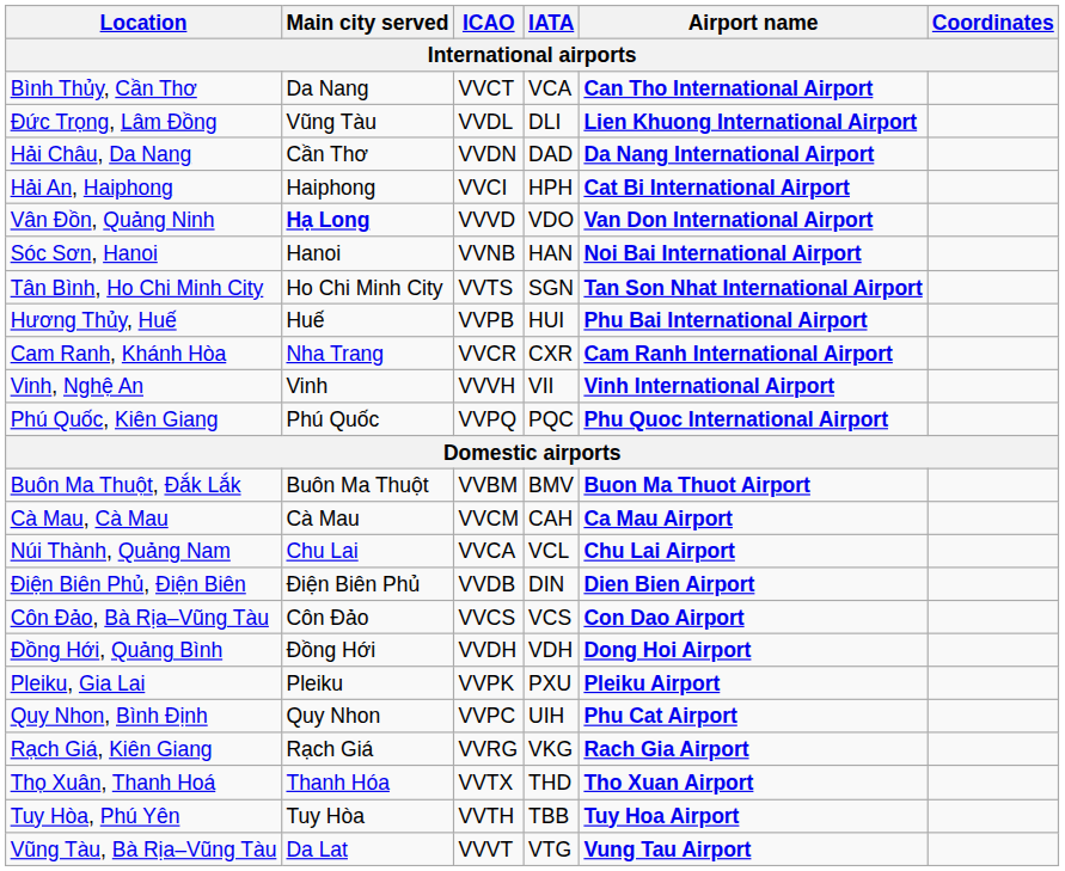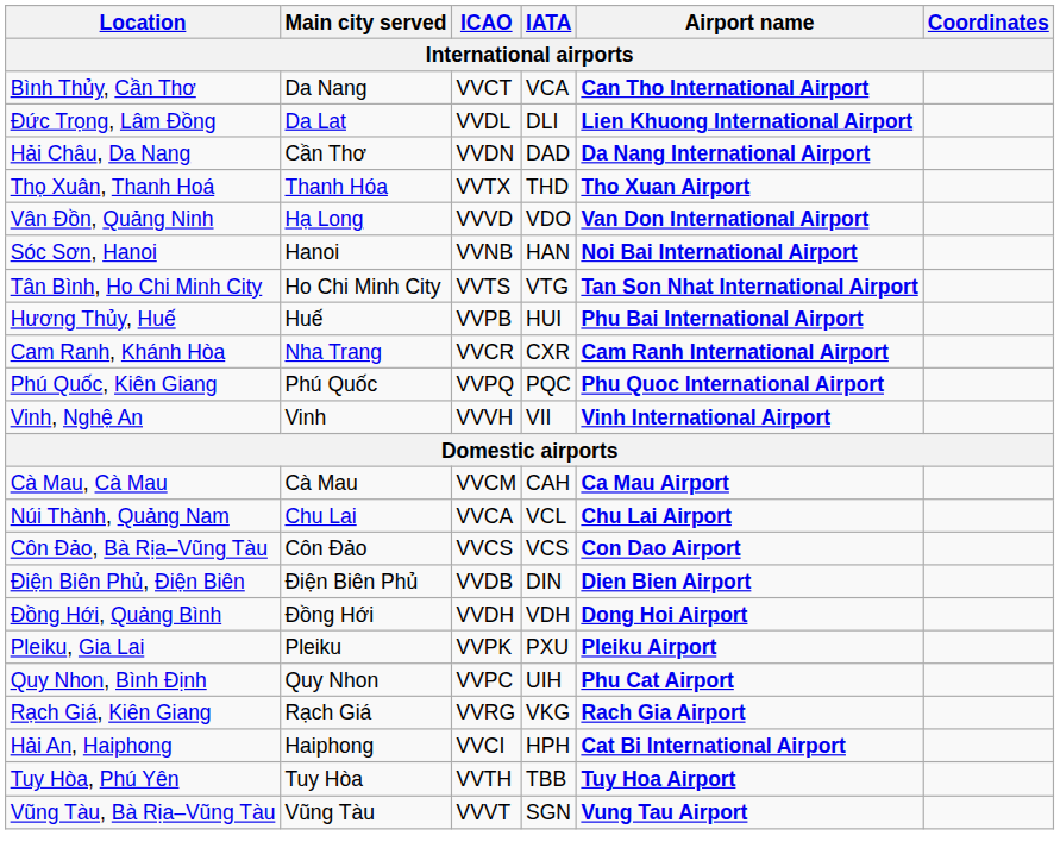 <table class="wikitable sortable" style="font-size:95%;">
 <tr>
 <th><a href='#'>Location</a></th>
 <th>Main city served</th>
 <th><a href='#'>ICAO</a></th>
 <th><a href='#'>IATA</a></th>
 <th>Airport name</th>
 <th><a href='#'>Coordinates</a></th>
 </tr>
 <tr>
 <th colspan="6">International airports</th>
 </tr>
 <tr>
 <td><a href='#'>Bình Thủy</a>, <a href='#'>Cần Thơ</a></td>
 <td>Da Nang</td>
 <td>VVCT</td>
 <td>VCA</td>
 <td><strong><a href='#'>Can Tho International Airport</a></strong></td>
 <td></td>
 </tr>
 <tr>
 <td><a href='#'>Đức Trọng</a>, <a href='#'>Lâm Đồng</a></td>
-<td>Vũng Tàu</td>
+<td><a href='#'>Da Lat</a></td>
 <td>VVDL</td>
 <td>DLI</td>
 <td><strong><a href='#'>Lien Khuong International Airport</a></strong></td>
 <td></td>
 </tr>
 <tr>
 <td><a href='#'>Hải Châu</a>, <a href='#'>Da Nang</a></td>
 <td>Cần Thơ</td>
 <td>VVDN</td>
 <td>DAD</td>
 <td><strong><a href='#'>Da Nang International Airport</a></strong></td>
 <td></td>
 </tr>
 <tr>
-<td><a href='#'>Hải An</a>, <a href='#'>Haiphong</a></td>
-<td>Haiphong</td>
-<td>VVCI</td>
-<td>HPH</td>
-<td><strong><a href='#'>Cat Bi International Airport</a></strong></td>
+<td><a href='#'>Thọ Xuân</a>, <a href='#'>Thanh Hoá</a></td>
+<td><a href='#'>Thanh Hóa</a></td>
+<td>VVTX</td>
+<td>THD</td>
+<td><strong><a href='#'>Tho Xuan Airport</a></strong></td>
 <td></td>
 </tr>
 <tr>
 <td><a href='#'>Vân Đồn</a>, <a href='#'>Quảng Ninh</a></td>
-<td><strong><a href='#'>Hạ Long</a></strong></td>
+<td><a href='#'>Hạ Long</a></td>
 <td>VVVD</td>
 <td>VDO</td>
 <td><strong><a href='#'>Van Don International Airport</a></strong></td>
 <td {{nowrap></td>
 </tr>
 <tr>
 <td><a href='#'>Sóc Sơn</a>, <a href='#'>Hanoi</a></td>
 <td>Hanoi</td>
 <td>VVNB</td>
 <td>HAN</td>
 <td><strong><a href='#'>Noi Bai International Airport</a></strong></td>
 <td></td>
 </tr>
 <tr>
 <td><a href='#'>Tân Bình</a>, <a href='#'>Ho Chi Minh City</a></td>
 <td>Ho Chi Minh City</td>
 <td>VVTS</td>
-<td>SGN</td>
+<td>VTG</td>
 <td><strong><a href='#'>Tan Son Nhat International Airport</a></strong></td>
 <td></td>
 </tr>
 <tr>
 <td><a href='#'>Hương Thủy</a>, <a href='#'>Huế</a></td>
 <td>Huế</td>
 <td>VVPB</td>
 <td>HUI</td>
 <td><strong><a href='#'>Phu Bai International Airport</a></strong></td>
 <td></td>
 </tr>
 <tr>
 <td><a href='#'>Cam Ranh</a>, <a href='#'>Khánh Hòa</a></td>
 <td><a href='#'>Nha Trang</a></td>
 <td>VVCR</td>
 <td>CXR</td>
 <td><strong><a href='#'>Cam Ranh International Airport</a></strong></td>
 <td></td>
 </tr>
 <tr>
+<td><a href='#'>Phú Quốc</a>, <a href='#'>Kiên Giang</a></td>
+<td>Phú Quốc</td>
+<td>VVPQ</td>
+<td>PQC</td>
+<td><strong><a href='#'>Phu Quoc International Airport</a></strong></td>
+<td></td>
+</tr>
+<tr>
 <td><a href='#'>Vinh</a>, <a href='#'>Nghệ An</a></td>
 <td>Vinh</td>
 <td>VVVH</td>
 <td>VII</td>
 <td><strong><a href='#'>Vinh International Airport</a></strong></td>
 <td></td>
 </tr>
 <tr>
-<td><a href='#'>Phú Quốc</a>, <a href='#'>Kiên Giang</a></td>
-<td>Phú Quốc</td>
-<td>VVPQ</td>
-<td>PQC</td>
-<td><strong><a href='#'>Phu Quoc International Airport</a></strong></td>
-<td></td>
-</tr>
-<tr>
 <th colspan="6">Domestic airports</th>
-</tr>
-<tr>
-<td><a href='#'>Buôn Ma Thuột</a>, <a href='#'>Đắk Lắk</a></td>
-<td>Buôn Ma Thuột</td>
-<td>VVBM</td>
-<td>BMV</td>
-<td><strong><a href='#'>Buon Ma Thuot Airport</a></strong></td>
-<td></td>
 </tr>
 <tr>
 <td><a href='#'>Cà Mau</a>, <a href='#'>Cà Mau</a></td>
 <td>Cà Mau</td>
 <td>VVCM</td>
 <td>CAH</td>
 <td><strong><a href='#'>Ca Mau Airport</a></strong></td>
 <td></td>
 </tr>
 <tr>
 <td><a href='#'>Núi Thành</a>, <a href='#'>Quảng Nam</a></td>
 <td><a href='#'>Chu Lai</a></td>
 <td>VVCA</td>
 <td>VCL</td>
 <td><strong><a href='#'>Chu Lai Airport</a></strong></td>
 <td></td>
 </tr>
 <tr>
+<td><a href='#'>Côn Đảo</a>, <a href='#'>Bà Rịa–Vũng Tàu</a></td>
+<td>Côn Đảo</td>
+<td>VVCS</td>
+<td>VCS</td>
+<td><strong><a href='#'>Con Dao Airport</a></strong></td>
+<td></td>
+</tr>
+<tr>
 <td><a href='#'>Điện Biên Phủ</a>, <a href='#'>Điện Biên</a></td>
 <td>Điện Biên Phủ</td>
 <td>VVDB</td>
 <td>DIN</td>
 <td><strong><a href='#'>Dien Bien Airport</a></strong></td>
-<td></td>
-</tr>
-<tr>
-<td><a href='#'>Côn Đảo</a>, <a href='#'>Bà Rịa–Vũng Tàu</a></td>
-<td>Côn Đảo</td>
-<td>VVCS</td>
-<td>VCS</td>
-<td><strong><a href='#'>Con Dao Airport</a></strong></td>
 <td></td>
 </tr>
 <tr>
 <td><a href='#'>Đồng Hới</a>, <a href='#'>Quảng Bình</a></td>
 <td>Đồng Hới</td>
 <td>VVDH</td>
 <td>VDH</td>
 <td><strong><a href='#'>Dong Hoi Airport</a></strong></td>
 <td></td>
 </tr>
 <tr>
 <td><a href='#'>Pleiku</a>, <a href='#'>Gia Lai</a></td>
 <td>Pleiku</td>
 <td>VVPK</td>
 <td>PXU</td>
 <td><strong><a href='#'>Pleiku Airport</a></strong></td>
 <td></td>
 </tr>
 <tr>
 <td><a href='#'>Quy Nhon</a>, <a href='#'>Bình Định</a></td>
 <td>Quy Nhon</td>
 <td>VVPC</td>
 <td>UIH</td>
 <td><strong><a href='#'>Phu Cat Airport</a></strong></td>
 <td></td>
 </tr>
 <tr>
 <td><a href='#'>Rạch Giá</a>, <a href='#'>Kiên Giang</a></td>
 <td>Rạch Giá</td>
 <td>VVRG</td>
 <td>VKG</td>
 <td><strong><a href='#'>Rach Gia Airport</a></strong></td>
 <td></td>
 </tr>
 <tr>
-<td><a href='#'>Thọ Xuân</a>, <a href='#'>Thanh Hoá</a></td>
-<td><a href='#'>Thanh Hóa</a></td>
-<td>VVTX</td>
-<td>THD</td>
-<td><strong><a href='#'>Tho Xuan Airport</a></strong></td>
+<td><a href='#'>Hải An</a>, <a href='#'>Haiphong</a></td>
+<td>Haiphong</td>
+<td>VVCI</td>
+<td>HPH</td>
+<td><strong><a href='#'>Cat Bi International Airport</a></strong></td>
 <td></td>
 </tr>
 <tr>
 <td><a href='#'>Tuy Hòa</a>, <a href='#'>Phú Yên</a></td>
 <td>Tuy Hòa</td>
 <td>VVTH</td>
 <td>TBB</td>
 <td><strong><a href='#'>Tuy Hoa Airport</a></strong></td>
 <td></td>
 </tr>
 <tr>
 <td><a href='#'>Vũng Tàu</a>, <a href='#'>Bà Rịa–Vũng Tàu</a></td>
-<td><a href='#'>Da Lat</a></td>
+<td>Vũng Tàu</td>
 <td>VVVT</td>
-<td>VTG</td>
+<td>SGN</td>
 <td><strong><a href='#'>Vung Tau Airport</a></strong></td>
 <td></td>
 </tr>
 </table>
